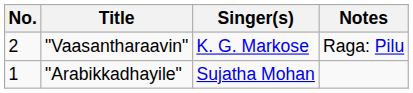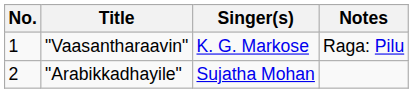 <table class="wikitable">
 <tr>
 <th>No.</th>
 <th>Title</th>
 <th>Singer(s)</th>
 <th>Notes</th>
 </tr>
 <tr>
-<td>2</td>
+<td>1</td>
 <td>"Vaasantharaavin"</td>
 <td><a href='#'>K. G. Markose</a></td>
 <td>Raga: <a href='#'>Pilu</a></td>
 </tr>
 <tr>
-<td>1</td>
+<td>2</td>
 <td>"Arabikkadhayile"</td>
 <td><a href='#'>Sujatha Mohan</a></td>
 <td></td>
 </tr>
 </table>
